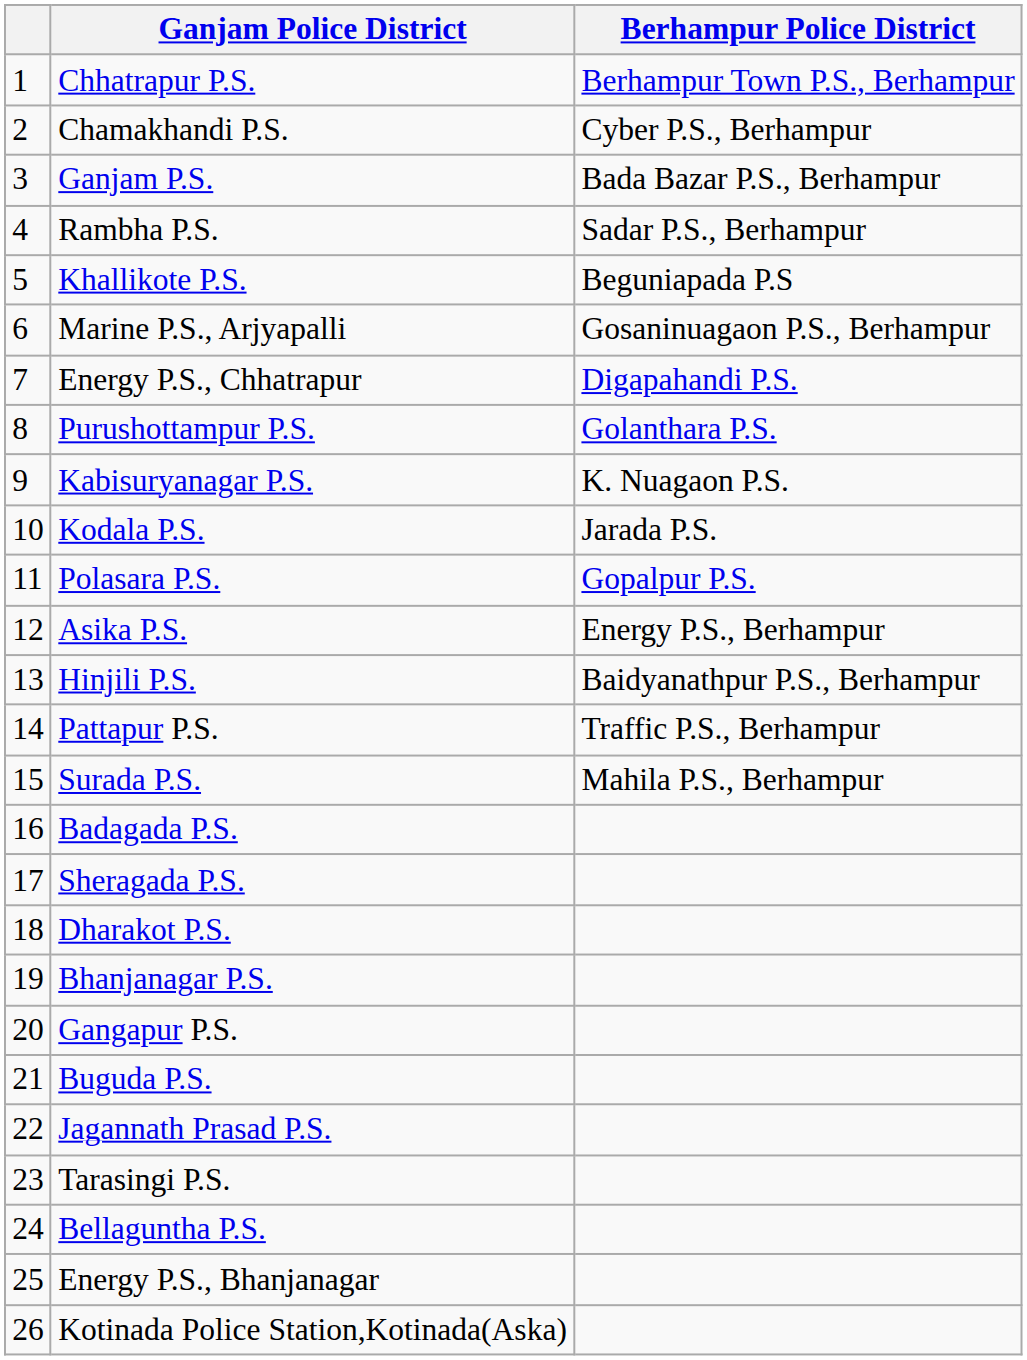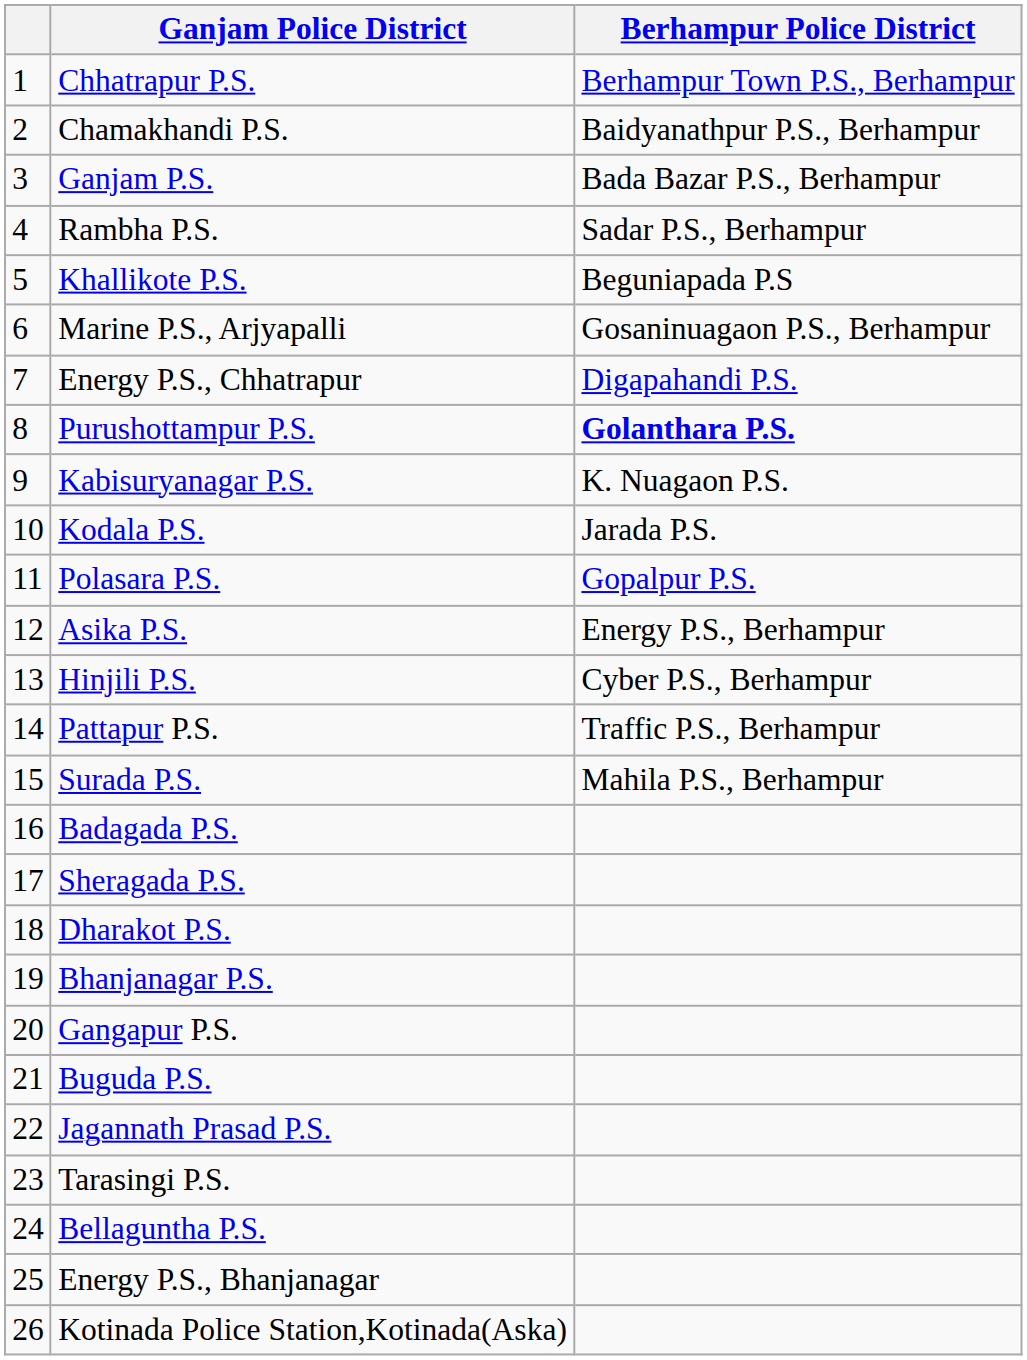 <table class="wikitable">
 <tr>
 <th></th>
 <th><a href='#'>Ganjam Police District</a></th>
 <th><a href='#'>Berhampur Police District</a></th>
 </tr>
 <tr>
 <td>1</td>
 <td><a href='#'>Chhatrapur P.S.</a></td>
 <td><a href='#'>Berhampur Town P.S., Berhampur</a></td>
 </tr>
 <tr>
 <td>2</td>
 <td>Chamakhandi P.S.</td>
-<td>Cyber P.S., Berhampur</td>
+<td>Baidyanathpur P.S., Berhampur</td>
 </tr>
 <tr>
 <td>3</td>
 <td><a href='#'>Ganjam P.S.</a></td>
 <td>Bada Bazar P.S., Berhampur</td>
 </tr>
 <tr>
 <td>4</td>
 <td>Rambha P.S.</td>
 <td>Sadar P.S., Berhampur</td>
 </tr>
 <tr>
 <td>5</td>
 <td><a href='#'>Khallikote P.S.</a></td>
 <td>Beguniapada P.S</td>
 </tr>
 <tr>
 <td>6</td>
 <td>Marine P.S., Arjyapalli</td>
 <td>Gosaninuagaon P.S., Berhampur</td>
 </tr>
 <tr>
 <td>7</td>
 <td>Energy P.S., Chhatrapur</td>
 <td><a href='#'>Digapahandi P.S.</a></td>
 </tr>
 <tr>
 <td>8</td>
 <td><a href='#'>Purushottampur P.S.</a></td>
-<td><a href='#'>Golanthara P.S.</a></td>
+<td><strong><a href='#'>Golanthara P.S.</a></strong></td>
 </tr>
 <tr>
 <td>9</td>
 <td><a href='#'>Kabisuryanagar P.S.</a></td>
 <td>K. Nuagaon P.S.</td>
 </tr>
 <tr>
 <td>10</td>
 <td><a href='#'>Kodala P.S.</a></td>
 <td>Jarada P.S.</td>
 </tr>
 <tr>
 <td>11</td>
 <td><a href='#'>Polasara P.S.</a></td>
 <td><a href='#'>Gopalpur P.S.</a></td>
 </tr>
 <tr>
 <td>12</td>
 <td><a href='#'>Asika P.S.</a></td>
 <td>Energy P.S., Berhampur</td>
 </tr>
 <tr>
 <td>13</td>
 <td><a href='#'>Hinjili P.S.</a></td>
-<td>Baidyanathpur P.S., Berhampur</td>
+<td>Cyber P.S., Berhampur</td>
 </tr>
 <tr>
 <td>14</td>
 <td><a href='#'>Pattapur</a> P.S.</td>
 <td>Traffic P.S., Berhampur</td>
 </tr>
 <tr>
 <td>15</td>
 <td><a href='#'>Surada P.S.</a></td>
 <td>Mahila P.S., Berhampur</td>
 </tr>
 <tr>
 <td>16</td>
 <td><a href='#'>Badagada P.S.</a></td>
 <td></td>
 </tr>
 <tr>
 <td>17</td>
 <td><a href='#'>Sheragada P.S.</a></td>
 <td></td>
 </tr>
 <tr>
 <td>18</td>
 <td><a href='#'>Dharakot P.S.</a></td>
 <td></td>
 </tr>
 <tr>
 <td>19</td>
 <td><a href='#'>Bhanjanagar P.S.</a></td>
 <td></td>
 </tr>
 <tr>
 <td>20</td>
 <td><a href='#'>Gangapur</a> P.S.</td>
 <td></td>
 </tr>
 <tr>
 <td>21</td>
 <td><a href='#'>Buguda P.S.</a></td>
 <td></td>
 </tr>
 <tr>
 <td>22</td>
 <td><a href='#'>Jagannath Prasad P.S.</a></td>
 <td></td>
 </tr>
 <tr>
 <td>23</td>
 <td>Tarasingi P.S.</td>
 <td></td>
 </tr>
 <tr>
 <td>24</td>
 <td><a href='#'>Bellaguntha P.S.</a></td>
 <td></td>
 </tr>
 <tr>
 <td>25</td>
 <td>Energy P.S., Bhanjanagar</td>
 <td></td>
 </tr>
 <tr>
 <td>26</td>
 <td>Kotinada Police Station,Kotinada(Aska)</td>
 <td></td>
 </tr>
 </table>
